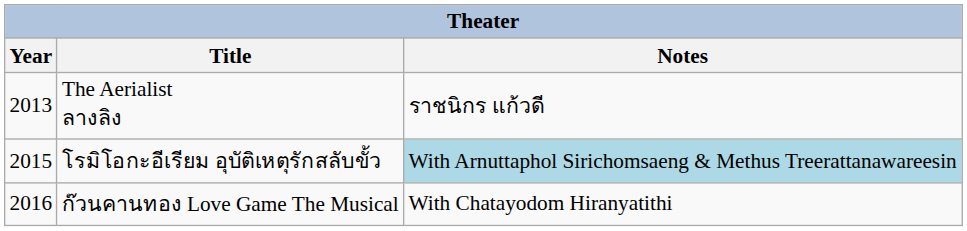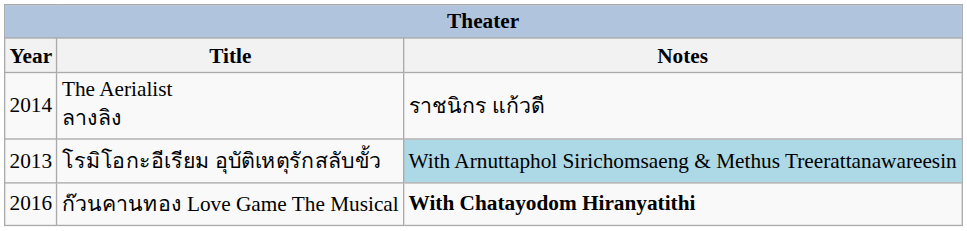 <table class="wikitable">
 <tr>
 <th colspan="4" style="background: LightSteelBlue;">Theater</th>
 </tr>
 <tr>
 <th>Year</th>
 <th>Title</th>
 <th>Notes</th>
 </tr>
 <tr>
-<td>2013</td>
+<td>2014</td>
 <td>The Aerialist<br>ลางลิง</td>
 <td>ราชนิกร แก้วดี</td>
 </tr>
 <tr>
-<td>2015</td>
+<td>2013</td>
 <td>โรมิโอกะอีเรียม อุบัติเหตุรักสลับขั้ว</td>
 <td style="background: lightblue;">With Arnuttaphol Sirichomsaeng & Methus Treerattanawareesin</td>
 </tr>
 <tr>
 <td>2016</td>
 <td>ก๊วนคานทอง Love Game The Musical</td>
-<td>With Chatayodom Hiranyatithi</td>
+<td><strong>With Chatayodom Hiranyatithi</strong></td>
 </tr>
 </table>
